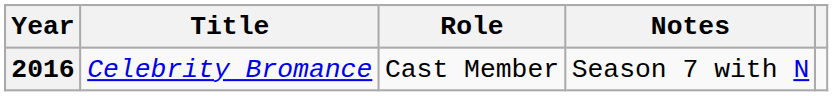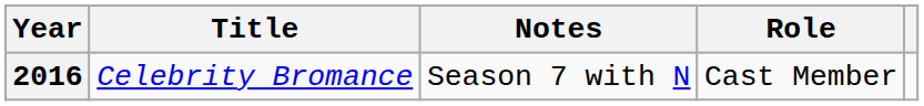 <table class="wikitable  plainrowheaders">
 <tr>
 <th scope="col">Year</th>
 <th scope="col">Title</th>
+<th scope="col">Notes</th>
 <th scope="col">Role</th>
-<th scope="col">Notes</th>
 <th scope="col" class="unsortable"></th>
 </tr>
 <tr>
 <th scope="row">2016</th>
 <td><em><a href='#'>Celebrity Bromance</a></em></td>
+<td>Season 7 with <a href='#'>N</a></td>
 <td>Cast Member</td>
-<td>Season 7 with <a href='#'>N</a></td>
 <td></td>
 </tr>
 </table>
